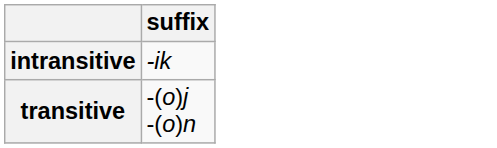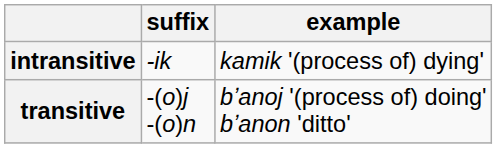 <table class="wikitable">
 <tr>
 <th></th>
 <th><strong>suffix</strong></th>
+<th><strong>example</strong></th>
 </tr>
 <tr>
 <th><strong>intransitive</strong></th>
 <td><em>-ik</em></td>
+<td><em>kamik</em> '(process of) dying'</td>
 </tr>
 <tr>
 <th><strong>transitive</strong></th>
 <td>-(<em>o</em>)<em>j</em><br>-(<em>o</em>)<em>n</em></td>
+<td><em>bʼanoj</em> '(process of) doing'<br><em>bʼanon</em> 'ditto'</td>
 </tr>
 </table>
